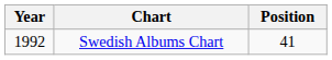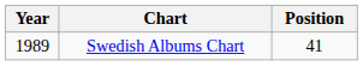 <table class="wikitable" width="330px">
 <tr>
 <th align="center">Year</th>
 <th align="center">Chart</th>
 <th align="center">Position</th>
 </tr>
 <tr>
-<td align="center">1992</td>
+<td align="center">1989</td>
 <td align="center"><a href='#'>Swedish Albums Chart</a></td>
 <td align="center">41</td>
 </tr>
 </table>
